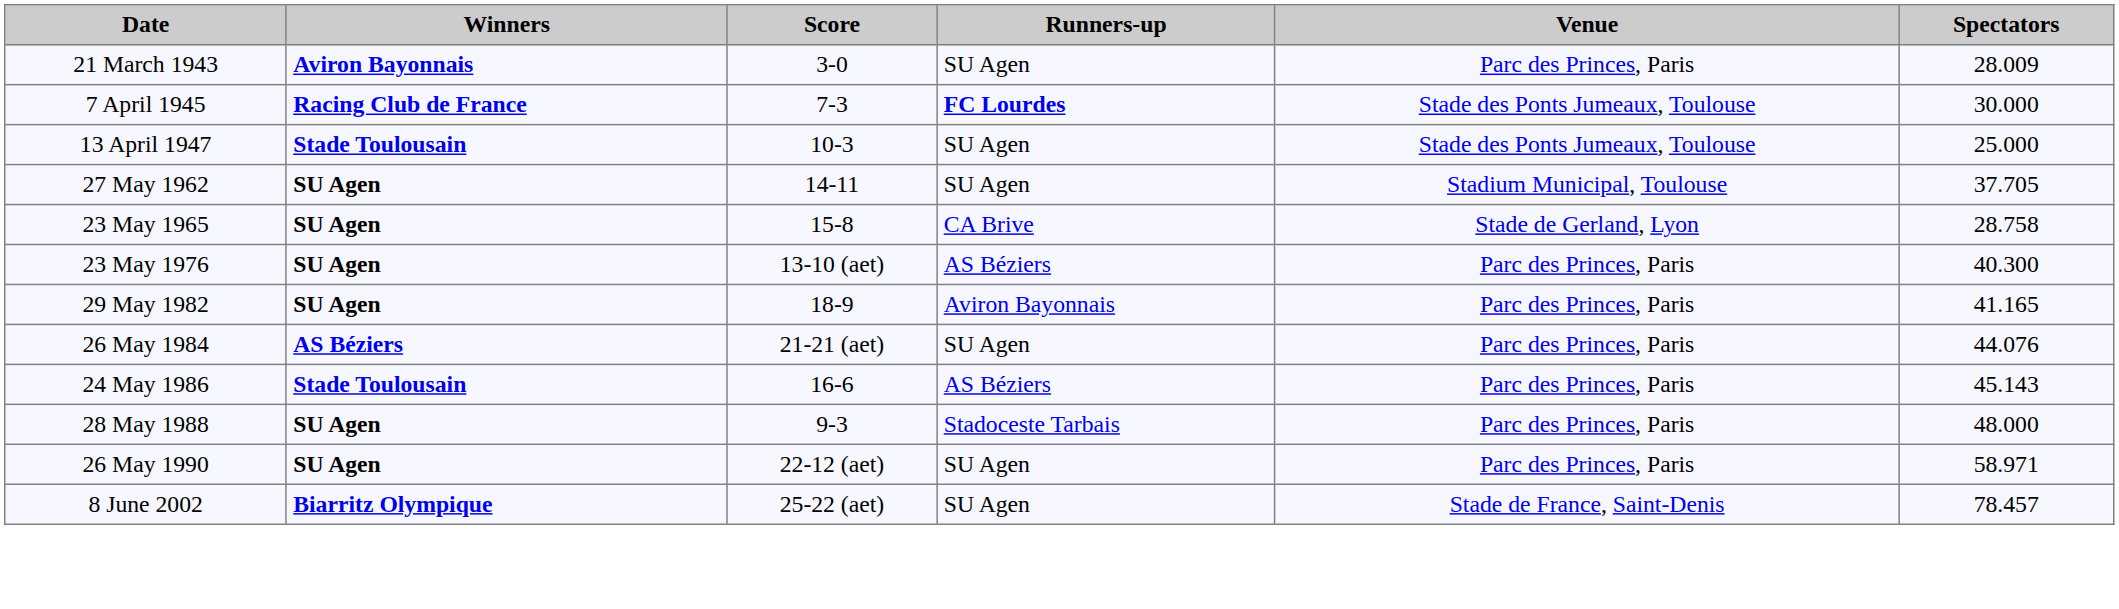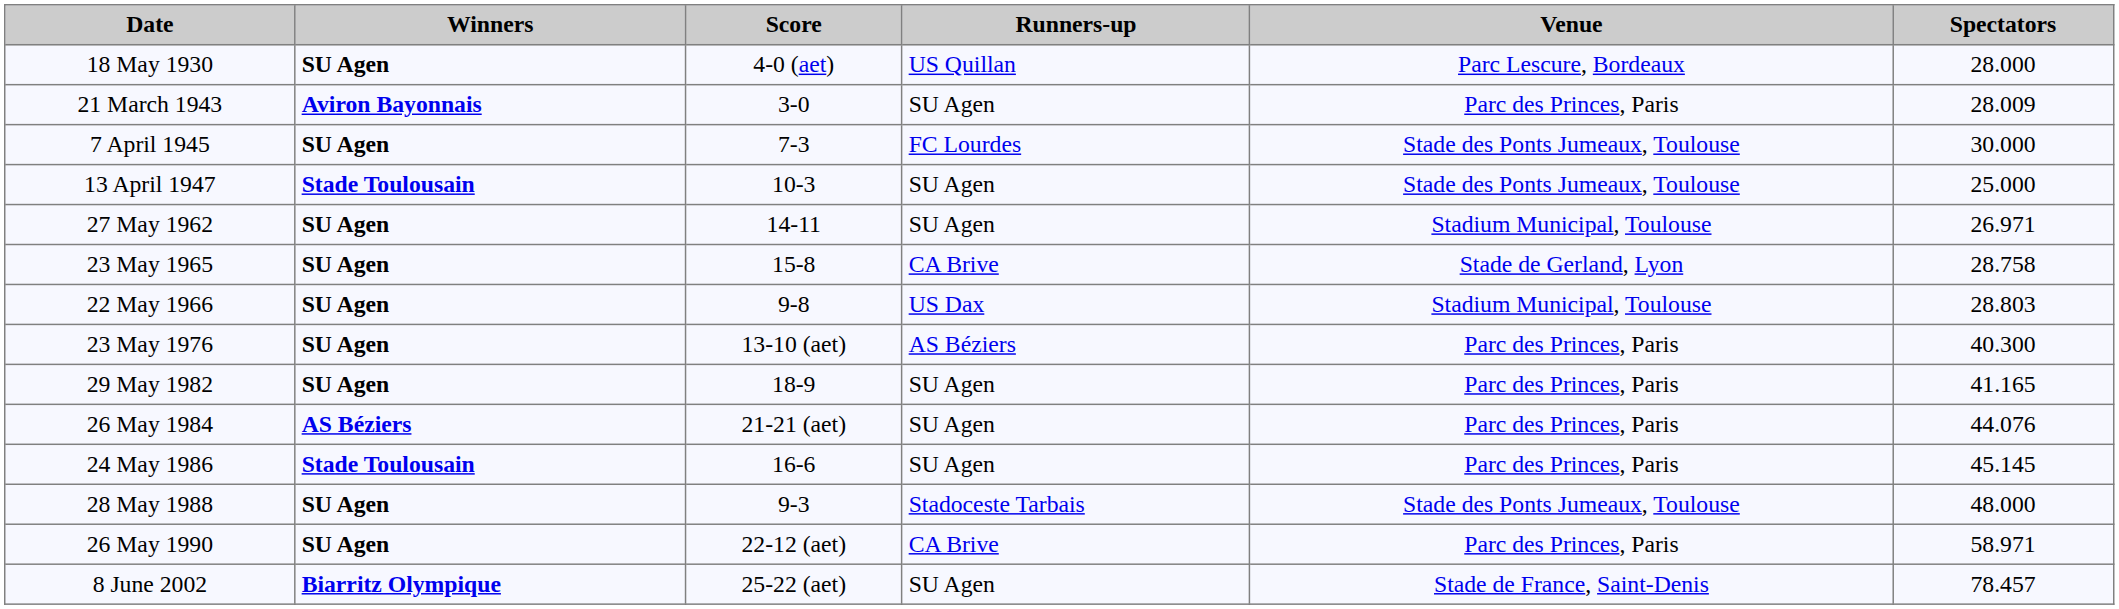 <table bgcolor="#f7f8ff" cellpadding="4" width="90%" cellspacing="0" border="1" style="font-size: 100%; border: grey solid 1px; border-collapse: collapse;">
 <tr bgcolor="#CCCCCC">
 <td align=center><strong>Date</strong></td>
 <td align=center><strong>Winners</strong></td>
 <td align=center><strong>Score</strong></td>
 <td align=center><strong>Runners-up</strong></td>
 <td align=center><strong>Venue</strong></td>
 <td align=center><strong>Spectators</strong></td>
+</tr>
+<tr>
+<td align=center>18 May 1930</td>
+<td><strong>SU Agen</strong></td>
+<td align=center>4-0 (<a href='#'>aet</a>)</td>
+<td><a href='#'>US Quillan</a></td>
+<td align=center><a href='#'>Parc Lescure</a>, <a href='#'>Bordeaux</a></td>
+<td align=center>28.000</td>
 </tr>
 <tr>
 <td align=center>21 March 1943</td>
 <td><strong><a href='#'>Aviron Bayonnais</a></strong></td>
 <td align=center>3-0</td>
 <td>SU Agen</td>
 <td align=center><a href='#'>Parc des Princes</a>, Paris</td>
 <td align=center>28.009</td>
 </tr>
 <tr>
 <td align=center>7 April 1945</td>
-<td><strong><a href='#'>Racing Club de France</a></strong></td>
+<td><strong>SU Agen</strong></td>
 <td align=center>7-3</td>
-<td><strong><a href='#'>FC Lourdes</a></strong></td>
+<td><a href='#'>FC Lourdes</a></td>
 <td align=center><a href='#'>Stade des Ponts Jumeaux</a>, <a href='#'>Toulouse</a></td>
 <td align=center>30.000</td>
 </tr>
 <tr>
 <td align=center>13 April 1947</td>
 <td><strong><a href='#'>Stade Toulousain</a></strong></td>
 <td align=center>10-3</td>
 <td>SU Agen</td>
 <td align=center><a href='#'>Stade des Ponts Jumeaux</a>, <a href='#'>Toulouse</a></td>
 <td align=center>25.000</td>
 </tr>
 <tr>
 <td align=center>27 May 1962</td>
 <td><strong>SU Agen</strong></td>
 <td align=center>14-11</td>
 <td>SU Agen</td>
 <td align=center><a href='#'>Stadium Municipal</a>, <a href='#'>Toulouse</a></td>
-<td align=center>37.705</td>
+<td align=center>26.971</td>
 </tr>
 <tr>
 <td align=center>23 May 1965</td>
 <td><strong>SU Agen</strong></td>
 <td align=center>15-8</td>
 <td><a href='#'>CA Brive</a></td>
 <td align=center><a href='#'>Stade de Gerland</a>, <a href='#'>Lyon</a></td>
 <td align=center>28.758</td>
+</tr>
+<tr>
+<td align=center>22 May 1966</td>
+<td><strong>SU Agen</strong></td>
+<td align=center>9-8</td>
+<td><a href='#'>US Dax</a></td>
+<td align=center><a href='#'>Stadium Municipal</a>, <a href='#'>Toulouse</a></td>
+<td align=center>28.803</td>
 </tr>
 <tr>
 <td align=center>23 May 1976</td>
 <td><strong>SU Agen</strong></td>
 <td align=center>13-10 (aet)</td>
 <td><a href='#'>AS Béziers</a></td>
 <td align=center><a href='#'>Parc des Princes</a>, Paris</td>
 <td align=center>40.300</td>
 </tr>
 <tr>
 <td align=center>29 May 1982</td>
 <td><strong>SU Agen</strong></td>
 <td align=center>18-9</td>
-<td><a href='#'>Aviron Bayonnais</a></td>
+<td>SU Agen</td>
 <td align=center><a href='#'>Parc des Princes</a>, Paris</td>
 <td align=center>41.165</td>
 </tr>
 <tr>
 <td align=center>26 May 1984</td>
 <td><strong><a href='#'>AS Béziers</a></strong></td>
 <td align=center>21-21 (aet)</td>
 <td>SU Agen</td>
 <td align=center><a href='#'>Parc des Princes</a>, Paris</td>
 <td align=center>44.076</td>
 </tr>
 <tr>
 <td align=center>24 May 1986</td>
 <td><strong><a href='#'>Stade Toulousain</a></strong></td>
 <td align=center>16-6</td>
-<td><a href='#'>AS Béziers</a></td>
+<td>SU Agen</td>
 <td align=center><a href='#'>Parc des Princes</a>, Paris</td>
-<td align=center>45.143</td>
+<td align=center>45.145</td>
 </tr>
 <tr>
 <td align=center>28 May 1988</td>
 <td><strong>SU Agen</strong></td>
 <td align=center>9-3</td>
 <td><a href='#'>Stadoceste Tarbais</a></td>
-<td align=center><a href='#'>Parc des Princes</a>, Paris</td>
+<td align=center><a href='#'>Stade des Ponts Jumeaux</a>, <a href='#'>Toulouse</a></td>
 <td align=center>48.000</td>
 </tr>
 <tr>
 <td align=center>26 May 1990</td>
 <td><strong>SU Agen</strong></td>
 <td align=center>22-12 (aet)</td>
-<td>SU Agen</td>
+<td><a href='#'>CA Brive</a></td>
 <td align=center><a href='#'>Parc des Princes</a>, Paris</td>
 <td align=center>58.971</td>
 </tr>
 <tr>
 <td align=center>8 June 2002</td>
 <td><strong><a href='#'>Biarritz Olympique</a></strong></td>
 <td align=center>25-22 (aet)</td>
 <td>SU Agen</td>
 <td align=center><a href='#'>Stade de France</a>, <a href='#'>Saint-Denis</a></td>
 <td align=center>78.457</td>
 </tr>
 </table>
